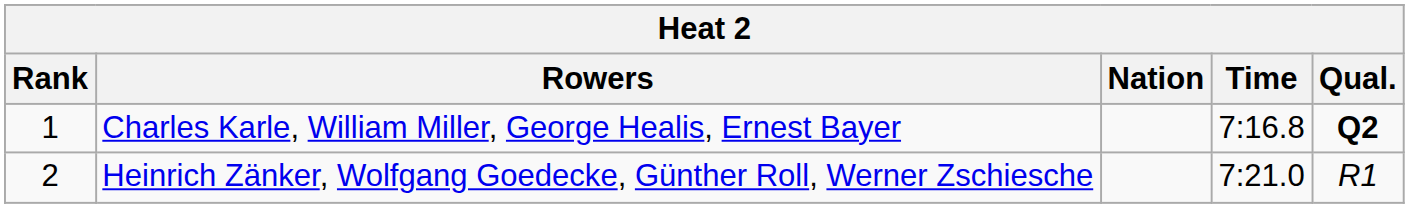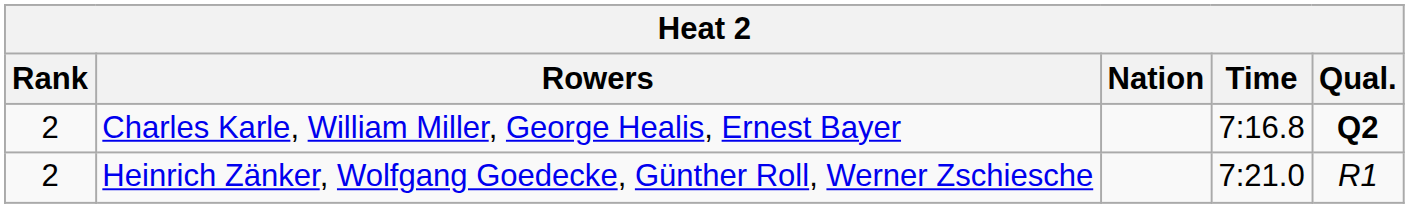 <table class="wikitable" style="text-align:center">
 <tr>
 <th colspan=5 align=center><strong>Heat 2</strong></th>
 </tr>
 <tr>
 <th>Rank</th>
 <th>Rowers</th>
 <th>Nation</th>
 <th>Time</th>
 <th>Qual.</th>
 </tr>
 <tr>
-<td>1</td>
+<td>2</td>
 <td align=left><a href='#'>Charles Karle</a>, <a href='#'>William Miller</a>, <a href='#'>George Healis</a>, <a href='#'>Ernest Bayer</a></td>
 <td align=left></td>
 <td>7:16.8</td>
 <td><strong>Q2</strong></td>
 </tr>
 <tr>
 <td>2</td>
 <td align=left><a href='#'>Heinrich Zänker</a>, <a href='#'>Wolfgang Goedecke</a>, <a href='#'>Günther Roll</a>, <a href='#'>Werner Zschiesche</a></td>
 <td align=left></td>
 <td>7:21.0</td>
 <td><em>R1</em></td>
 </tr>
 </table>
